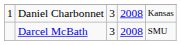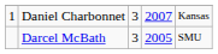 <table class="wikitable">
 <tr>
 </tr>
 <tr>
 <td>1</td>
 <td>Daniel Charbonnet</td>
 <td>3</td>
-<td><a href='#'>2008</a></td>
+<td><a href='#'>2007</a></td>
 <td style="font-size:80%;">Kansas</td>
 </tr>
 <tr>
 <td></td>
 <td><a href='#'>Darcel McBath</a></td>
 <td>3</td>
-<td><a href='#'>2008</a></td>
+<td><a href='#'>2005</a></td>
 <td style="font-size:80%;">SMU</td>
 </tr>
 </table>
